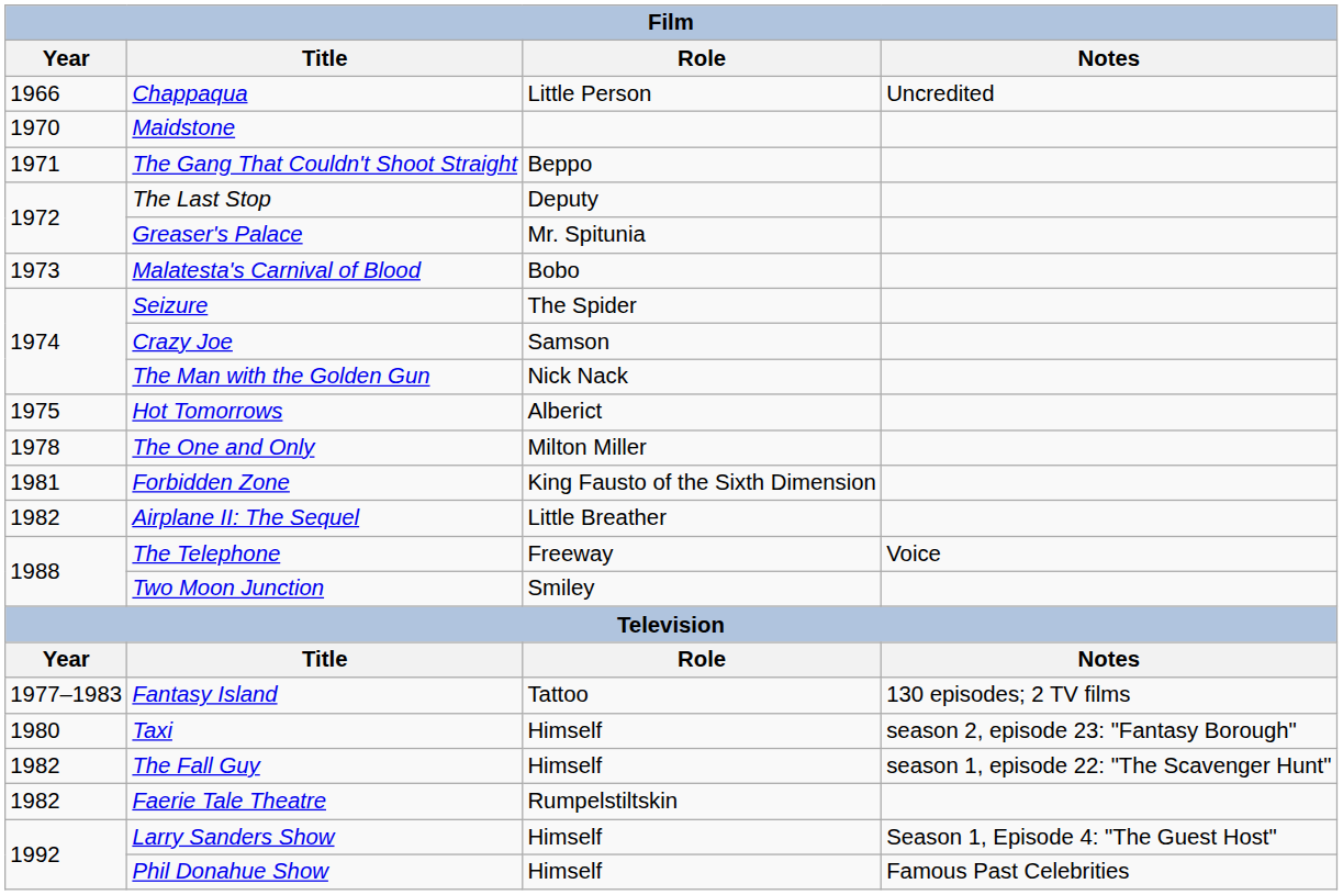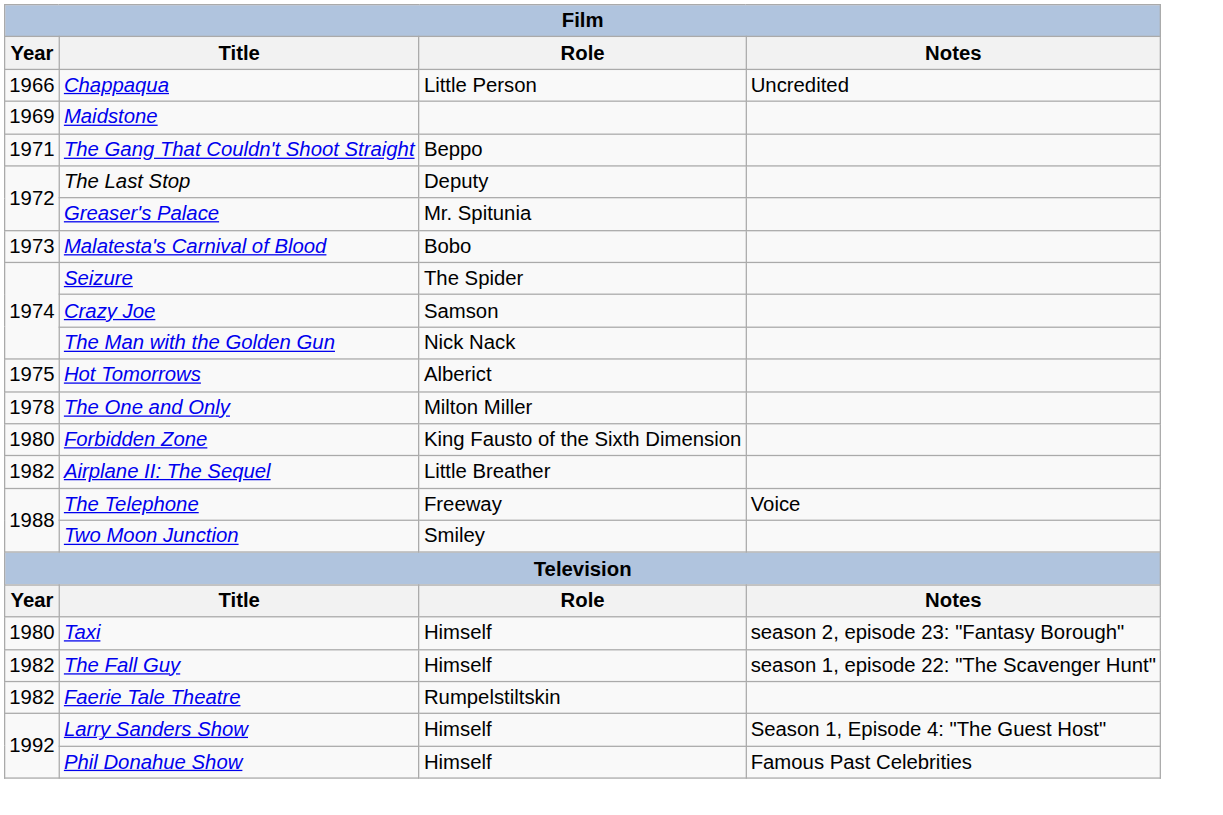 <table class="wikitable">
 <tr>
 <th colspan="4" style="background: LightSteelBlue;">Film</th>
 </tr>
 <tr>
 <th>Year</th>
 <th>Title</th>
 <th>Role</th>
 <th>Notes</th>
 </tr>
 <tr>
 <td>1966</td>
 <td><em><a href='#'>Chappaqua</a></em></td>
 <td>Little Person</td>
 <td>Uncredited</td>
 </tr>
 <tr>
-<td>1970</td>
+<td>1969</td>
 <td><em><a href='#'>Maidstone</a></em></td>
 <td></td>
 <td></td>
 </tr>
 <tr>
 <td>1971</td>
 <td><em><a href='#'>The Gang That Couldn't Shoot Straight</a></em></td>
 <td>Beppo</td>
 <td></td>
 </tr>
 <tr>
 <td rowspan=2>1972</td>
 <td><em>The Last Stop</em></td>
 <td>Deputy</td>
 <td></td>
 </tr>
 <tr>
 <td><em><a href='#'>Greaser's Palace</a></em></td>
 <td>Mr. Spitunia</td>
 <td></td>
 </tr>
 <tr>
 <td>1973</td>
 <td><em><a href='#'>Malatesta's Carnival of Blood</a></em></td>
 <td>Bobo</td>
 <td></td>
 </tr>
 <tr>
 <td rowspan=3>1974</td>
 <td><em><a href='#'>Seizure</a></em></td>
 <td>The Spider</td>
 <td></td>
 </tr>
 <tr>
 <td><em><a href='#'>Crazy Joe</a></em></td>
 <td>Samson</td>
 <td></td>
 </tr>
 <tr>
 <td><em><a href='#'>The Man with the Golden Gun</a></em></td>
 <td>Nick Nack</td>
 <td></td>
 </tr>
 <tr>
 <td>1975</td>
 <td><em><a href='#'>Hot Tomorrows</a></em></td>
 <td>Alberict</td>
 <td></td>
 </tr>
 <tr>
 <td>1978</td>
 <td><em><a href='#'>The One and Only</a></em></td>
 <td>Milton Miller</td>
 <td></td>
 </tr>
 <tr>
-<td>1981</td>
+<td>1980</td>
 <td><em><a href='#'>Forbidden Zone</a></em></td>
 <td>King Fausto of the Sixth Dimension</td>
 <td></td>
 </tr>
 <tr>
 <td>1982</td>
 <td><em><a href='#'>Airplane II: The Sequel</a></em></td>
 <td>Little Breather</td>
 <td></td>
 </tr>
 <tr>
 <td rowspan=2>1988</td>
 <td><em><a href='#'>The Telephone</a></em></td>
 <td>Freeway</td>
 <td>Voice</td>
 </tr>
 <tr>
 <td><em><a href='#'>Two Moon Junction</a></em></td>
 <td>Smiley</td>
 <td></td>
 </tr>
 <tr>
 <th colspan="4" style="background: LightSteelBlue;">Television</th>
 </tr>
 <tr>
 <th>Year</th>
 <th>Title</th>
 <th>Role</th>
 <th>Notes</th>
 </tr>
 <tr>
-<td>1977–1983</td>
-<td><em><a href='#'>Fantasy Island</a></em></td>
-<td>Tattoo</td>
-<td>130 episodes; 2 TV films</td>
-</tr>
-<tr>
 <td>1980</td>
 <td><em><a href='#'>Taxi</a></em></td>
 <td>Himself</td>
 <td>season 2, episode 23: "Fantasy Borough"</td>
 </tr>
 <tr>
 <td>1982</td>
 <td><em><a href='#'>The Fall Guy</a></em></td>
 <td>Himself</td>
 <td>season 1, episode 22: "The Scavenger Hunt"</td>
 </tr>
 <tr>
 <td>1982</td>
 <td><em><a href='#'>Faerie Tale Theatre</a></em></td>
 <td>Rumpelstiltskin</td>
 <td></td>
 </tr>
 <tr>
 <td rowspan=2>1992</td>
 <td><em><a href='#'>Larry Sanders Show</a></em></td>
 <td>Himself</td>
 <td>Season 1, Episode 4: "The Guest Host"</td>
 </tr>
 <tr>
 <td><em><a href='#'>Phil Donahue Show</a></em></td>
 <td>Himself</td>
 <td>Famous Past Celebrities</td>
 </tr>
 </table>
